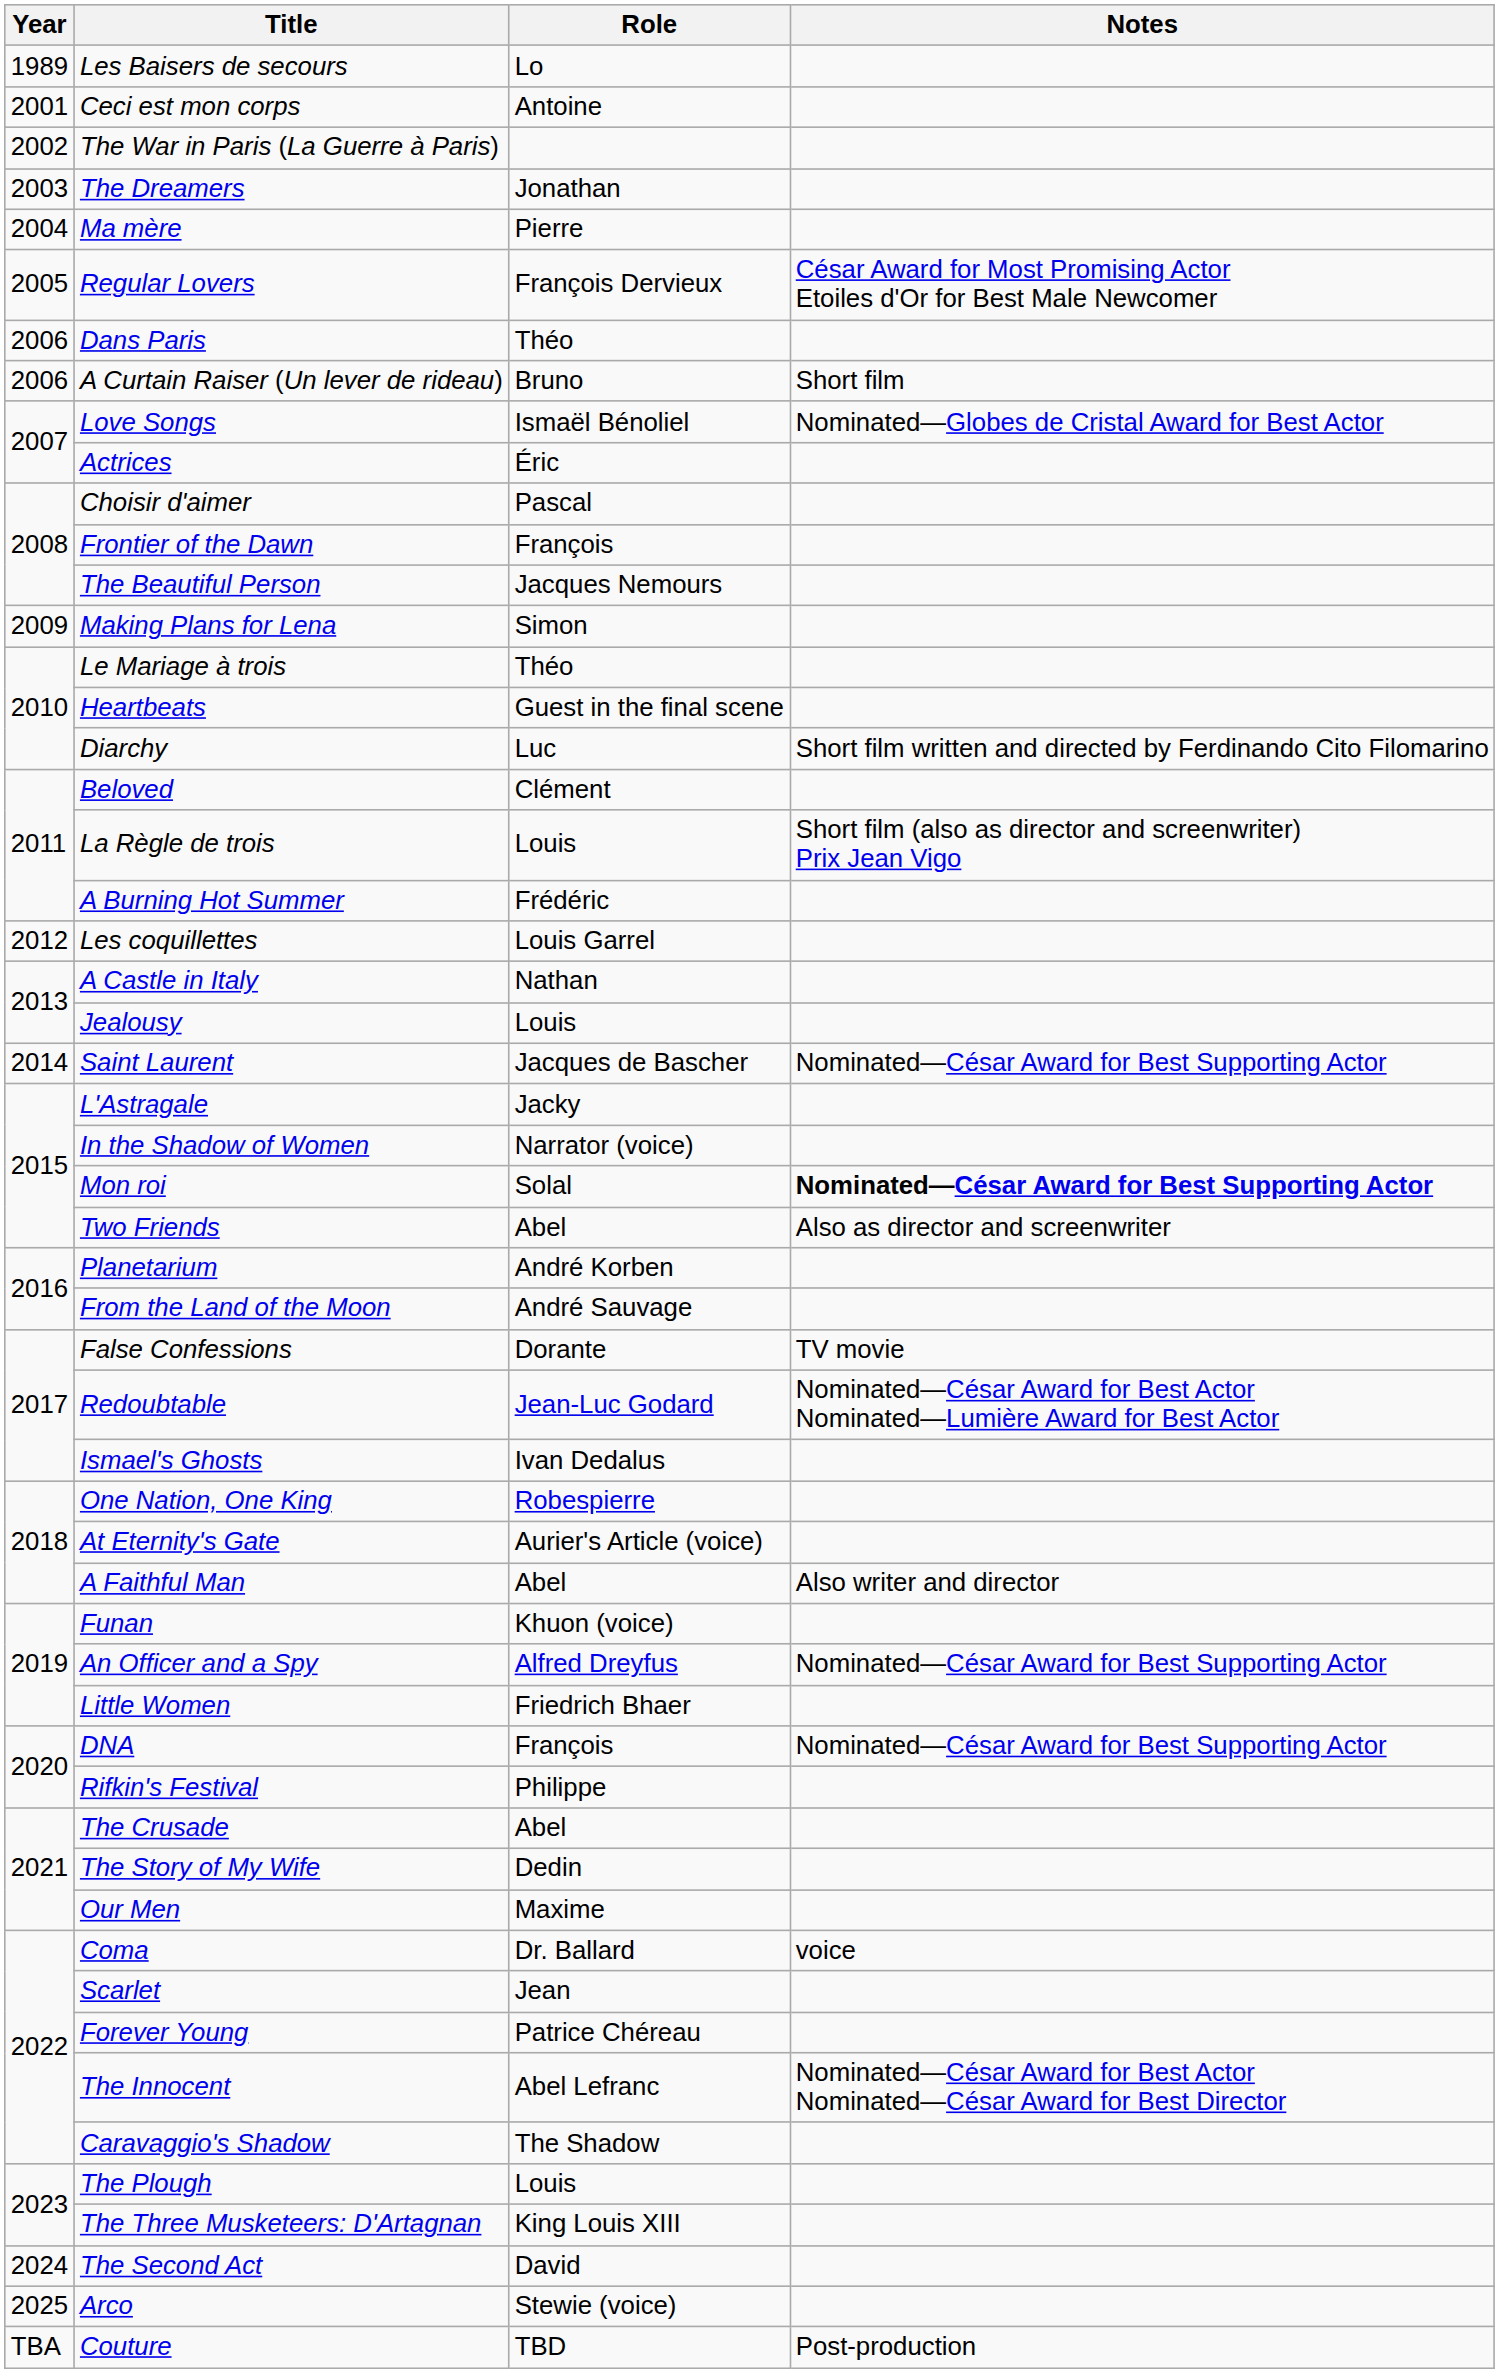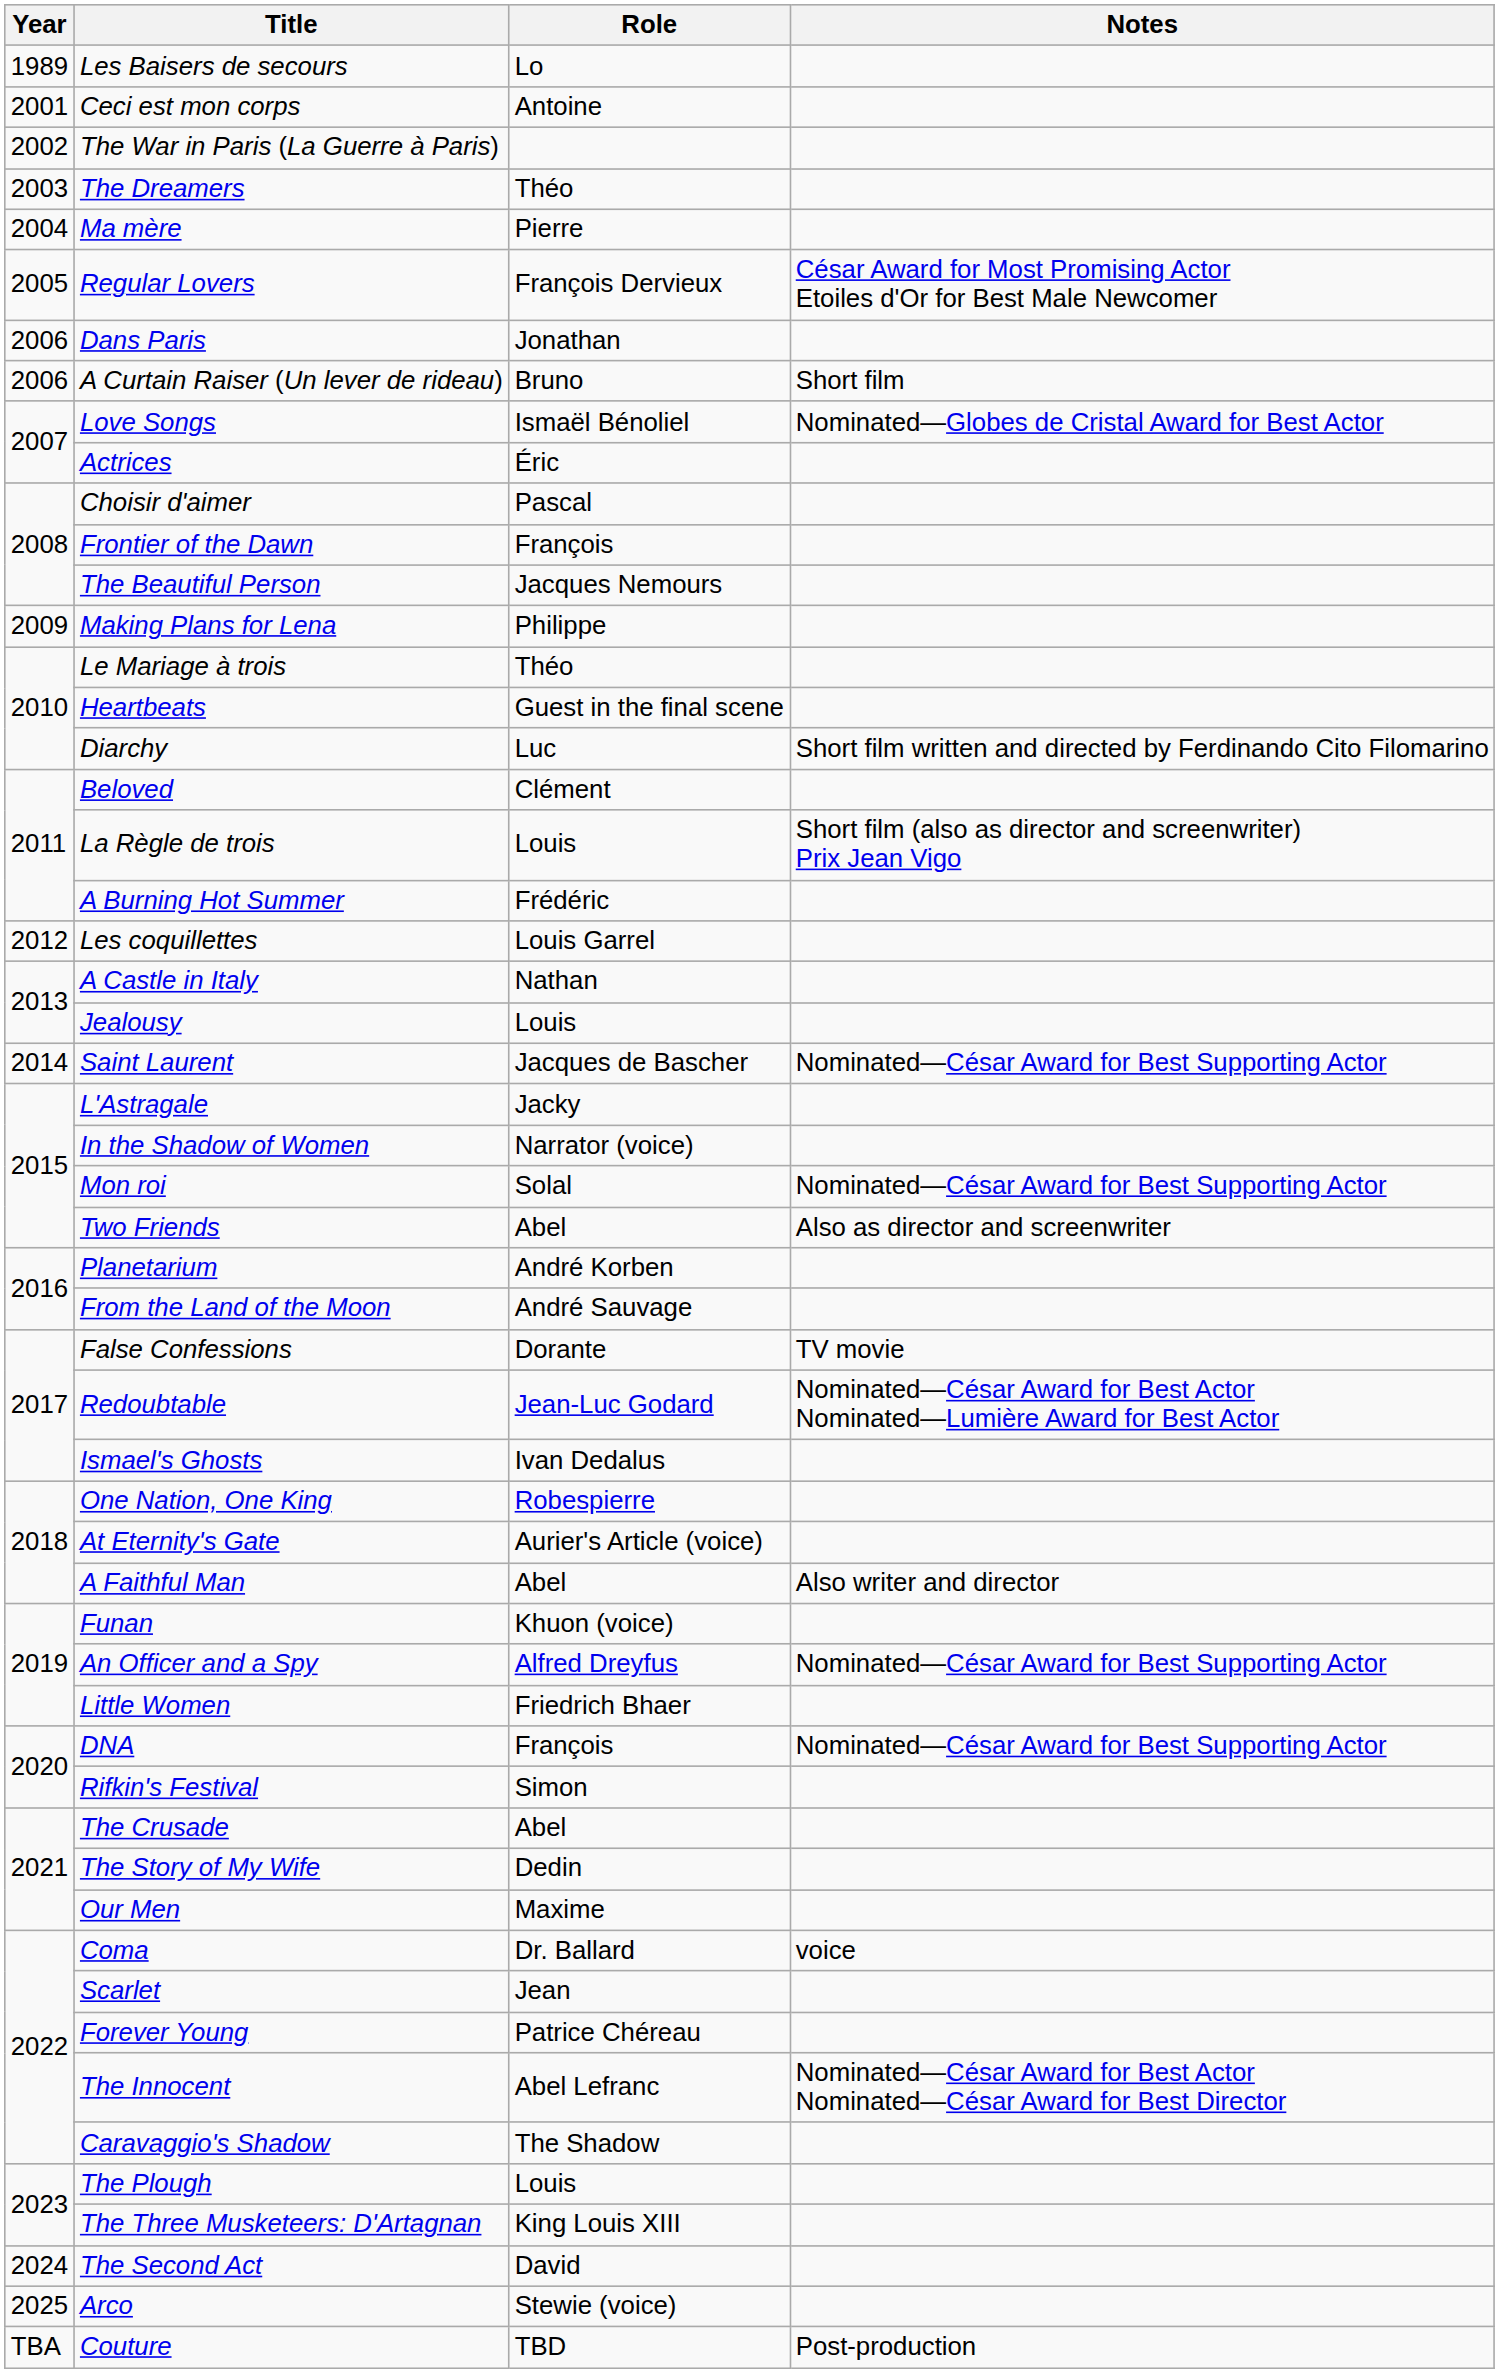 <table class="wikitable sortable">
 <tr>
 <th>Year</th>
 <th>Title</th>
 <th>Role</th>
 <th class="unsortable">Notes</th>
 </tr>
 <tr>
 <td>1989</td>
 <td><em>Les Baisers de secours</em></td>
 <td>Lo</td>
 <td></td>
 </tr>
 <tr>
 <td>2001</td>
 <td><em>Ceci est mon corps</em></td>
 <td>Antoine</td>
 <td></td>
 </tr>
 <tr>
 <td>2002</td>
 <td><em>The War in Paris</em> (<em>La Guerre à Paris</em>)</td>
 <td></td>
 <td></td>
 </tr>
 <tr>
 <td>2003</td>
 <td><em><a href='#'>The Dreamers</a></em></td>
-<td>Jonathan</td>
+<td>Théo</td>
 <td></td>
 </tr>
 <tr>
 <td>2004</td>
 <td><em><a href='#'>Ma mère</a></em></td>
 <td>Pierre</td>
 <td></td>
 </tr>
 <tr>
 <td>2005</td>
 <td><em><a href='#'>Regular Lovers</a></em></td>
 <td>François Dervieux</td>
 <td><a href='#'>César Award for Most Promising Actor</a><br>Etoiles d'Or for Best Male Newcomer</td>
 </tr>
 <tr>
 <td>2006</td>
 <td><em><a href='#'>Dans Paris</a></em></td>
-<td>Théo</td>
+<td>Jonathan</td>
 <td></td>
 </tr>
 <tr>
 <td>2006</td>
 <td><em>A Curtain Raiser</em> (<em>Un lever de rideau</em>)</td>
 <td>Bruno</td>
 <td>Short film</td>
 </tr>
 <tr>
 <td rowspan="2">2007</td>
 <td><em><a href='#'>Love Songs</a></em></td>
 <td>Ismaël Bénoliel</td>
 <td>Nominated—<a href='#'>Globes de Cristal Award for Best Actor</a></td>
 </tr>
 <tr>
 <td><em><a href='#'>Actrices</a></em></td>
 <td>Éric</td>
 <td></td>
 </tr>
 <tr>
 <td rowspan="3">2008</td>
 <td><em>Choisir d'aimer</em></td>
 <td>Pascal</td>
 <td></td>
 </tr>
 <tr>
 <td><em><a href='#'>Frontier of the Dawn</a></em></td>
 <td>François</td>
 <td></td>
 </tr>
 <tr>
 <td><em><a href='#'>The Beautiful Person</a></em></td>
 <td>Jacques Nemours</td>
 <td></td>
 </tr>
 <tr>
 <td>2009</td>
 <td><em><a href='#'>Making Plans for Lena</a></em></td>
-<td>Simon</td>
+<td>Philippe</td>
 <td></td>
 </tr>
 <tr>
 <td rowspan="3">2010</td>
 <td><em>Le Mariage à trois</em></td>
 <td>Théo</td>
 <td></td>
 </tr>
 <tr>
 <td><em><a href='#'>Heartbeats</a></em></td>
 <td>Guest in the final scene</td>
 <td></td>
 </tr>
 <tr>
 <td><em>Diarchy</em></td>
 <td>Luc</td>
 <td>Short film written and directed by Ferdinando Cito Filomarino</td>
 </tr>
 <tr>
 <td rowspan="3">2011</td>
 <td><em><a href='#'>Beloved</a></em></td>
 <td>Clément</td>
 <td></td>
 </tr>
 <tr>
 <td><em>La Règle de trois</em></td>
 <td>Louis</td>
 <td>Short film (also as director and screenwriter)<br><a href='#'>Prix Jean Vigo</a></td>
 </tr>
 <tr>
 <td><em><a href='#'>A Burning Hot Summer</a></em></td>
 <td>Frédéric</td>
 <td></td>
 </tr>
 <tr>
 <td>2012</td>
 <td><em>Les coquillettes</em></td>
 <td>Louis Garrel</td>
 <td></td>
 </tr>
 <tr>
 <td rowspan="2">2013</td>
 <td><em><a href='#'>A Castle in Italy</a></em></td>
 <td>Nathan</td>
 <td></td>
 </tr>
 <tr>
 <td><em><a href='#'>Jealousy</a></em></td>
 <td>Louis</td>
 <td></td>
 </tr>
 <tr>
 <td>2014</td>
 <td><em><a href='#'>Saint Laurent</a></em></td>
 <td>Jacques de Bascher</td>
 <td>Nominated—<a href='#'>César Award for Best Supporting Actor</a></td>
 </tr>
 <tr>
 <td rowspan="4">2015</td>
 <td><em><a href='#'>L'Astragale</a></em></td>
 <td>Jacky</td>
 <td></td>
 </tr>
 <tr>
 <td><em><a href='#'>In the Shadow of Women</a></em></td>
 <td>Narrator (voice)</td>
 <td></td>
 </tr>
 <tr>
 <td><em><a href='#'>Mon roi</a></em></td>
 <td>Solal</td>
-<td><strong>Nominated—<a href='#'>César Award for Best Supporting Actor</a></strong></td>
+<td>Nominated—<a href='#'>César Award for Best Supporting Actor</a></td>
 </tr>
 <tr>
 <td><em><a href='#'>Two Friends</a></em></td>
 <td>Abel</td>
 <td>Also as director and screenwriter</td>
 </tr>
 <tr>
 <td rowspan="2">2016</td>
 <td><em><a href='#'>Planetarium</a></em></td>
 <td>André Korben</td>
 <td></td>
 </tr>
 <tr>
 <td><em><a href='#'>From the Land of the Moon</a></em></td>
 <td>André Sauvage</td>
 <td></td>
 </tr>
 <tr>
 <td rowspan="3">2017</td>
 <td><em>False Confessions</em></td>
 <td>Dorante</td>
 <td>TV movie</td>
 </tr>
 <tr>
 <td><em><a href='#'>Redoubtable</a></em></td>
 <td><a href='#'>Jean-Luc Godard</a></td>
 <td>Nominated—<a href='#'>César Award for Best Actor</a><br>Nominated—<a href='#'>Lumière Award for Best Actor</a></td>
 </tr>
 <tr>
 <td><em><a href='#'>Ismael's Ghosts</a></em></td>
 <td>Ivan Dedalus</td>
 <td></td>
 </tr>
 <tr>
 <td rowspan="3">2018</td>
 <td><em><a href='#'>One Nation, One King</a></em></td>
 <td><a href='#'>Robespierre</a></td>
 <td></td>
 </tr>
 <tr>
 <td><em><a href='#'>At Eternity's Gate</a></em></td>
 <td>Aurier's Article (voice)</td>
 <td></td>
 </tr>
 <tr>
 <td><em><a href='#'>A Faithful Man</a></em></td>
 <td>Abel</td>
 <td>Also writer and director</td>
 </tr>
 <tr>
 <td rowspan="3">2019</td>
 <td><em><a href='#'>Funan</a></em></td>
 <td>Khuon (voice)</td>
 <td></td>
 </tr>
 <tr>
 <td><em><a href='#'>An Officer and a Spy</a></em></td>
 <td><a href='#'>Alfred Dreyfus</a></td>
 <td>Nominated—<a href='#'>César Award for Best Supporting Actor</a></td>
 </tr>
 <tr>
 <td><em><a href='#'>Little Women</a></em></td>
 <td>Friedrich Bhaer</td>
 <td></td>
 </tr>
 <tr>
 <td rowspan="2">2020</td>
 <td><em><a href='#'>DNA</a></em></td>
 <td>François</td>
 <td>Nominated—<a href='#'>César Award for Best Supporting Actor</a></td>
 </tr>
 <tr>
 <td><em><a href='#'>Rifkin's Festival</a></em></td>
-<td>Philippe</td>
+<td>Simon</td>
 <td></td>
 </tr>
 <tr>
 <td rowspan="3">2021</td>
 <td><em><a href='#'>The Crusade</a></em></td>
 <td>Abel</td>
 <td></td>
 </tr>
 <tr>
 <td><em><a href='#'>The Story of My Wife</a></em></td>
 <td>Dedin</td>
 <td></td>
 </tr>
 <tr>
 <td><em><a href='#'>Our Men</a></em></td>
 <td>Maxime</td>
 <td></td>
 </tr>
 <tr>
 <td rowspan="5">2022</td>
 <td><em><a href='#'>Coma</a></em></td>
 <td>Dr. Ballard</td>
 <td>voice</td>
 </tr>
 <tr>
 <td><em><a href='#'>Scarlet</a></em></td>
 <td>Jean</td>
 <td></td>
 </tr>
 <tr>
 <td><em><a href='#'>Forever Young</a></em></td>
 <td>Patrice Chéreau</td>
 <td></td>
 </tr>
 <tr>
 <td><em><a href='#'>The Innocent</a></em></td>
 <td>Abel Lefranc</td>
 <td>Nominated—<a href='#'>César Award for Best Actor</a> <br> Nominated—<a href='#'>César Award for Best Director</a></td>
 </tr>
 <tr>
 <td><em><a href='#'>Caravaggio's Shadow</a></em></td>
 <td>The Shadow</td>
 <td></td>
 </tr>
 <tr>
 <td rowspan="2">2023</td>
 <td><em><a href='#'>The Plough</a></em></td>
 <td>Louis</td>
 <td></td>
 </tr>
 <tr>
 <td><em><a href='#'>The Three Musketeers: D'Artagnan</a></em></td>
 <td>King Louis XIII</td>
 <td></td>
 </tr>
 <tr>
 <td>2024</td>
 <td><em><a href='#'>The Second Act</a></em></td>
 <td>David</td>
 <td></td>
 </tr>
 <tr>
 <td>2025</td>
 <td><em><a href='#'>Arco</a></em></td>
 <td>Stewie (voice)</td>
 <td></td>
 </tr>
 <tr>
 <td>TBA</td>
 <td><em><a href='#'>Couture</a></em></td>
 <td>TBD</td>
 <td>Post-production</td>
 </tr>
 </table>
